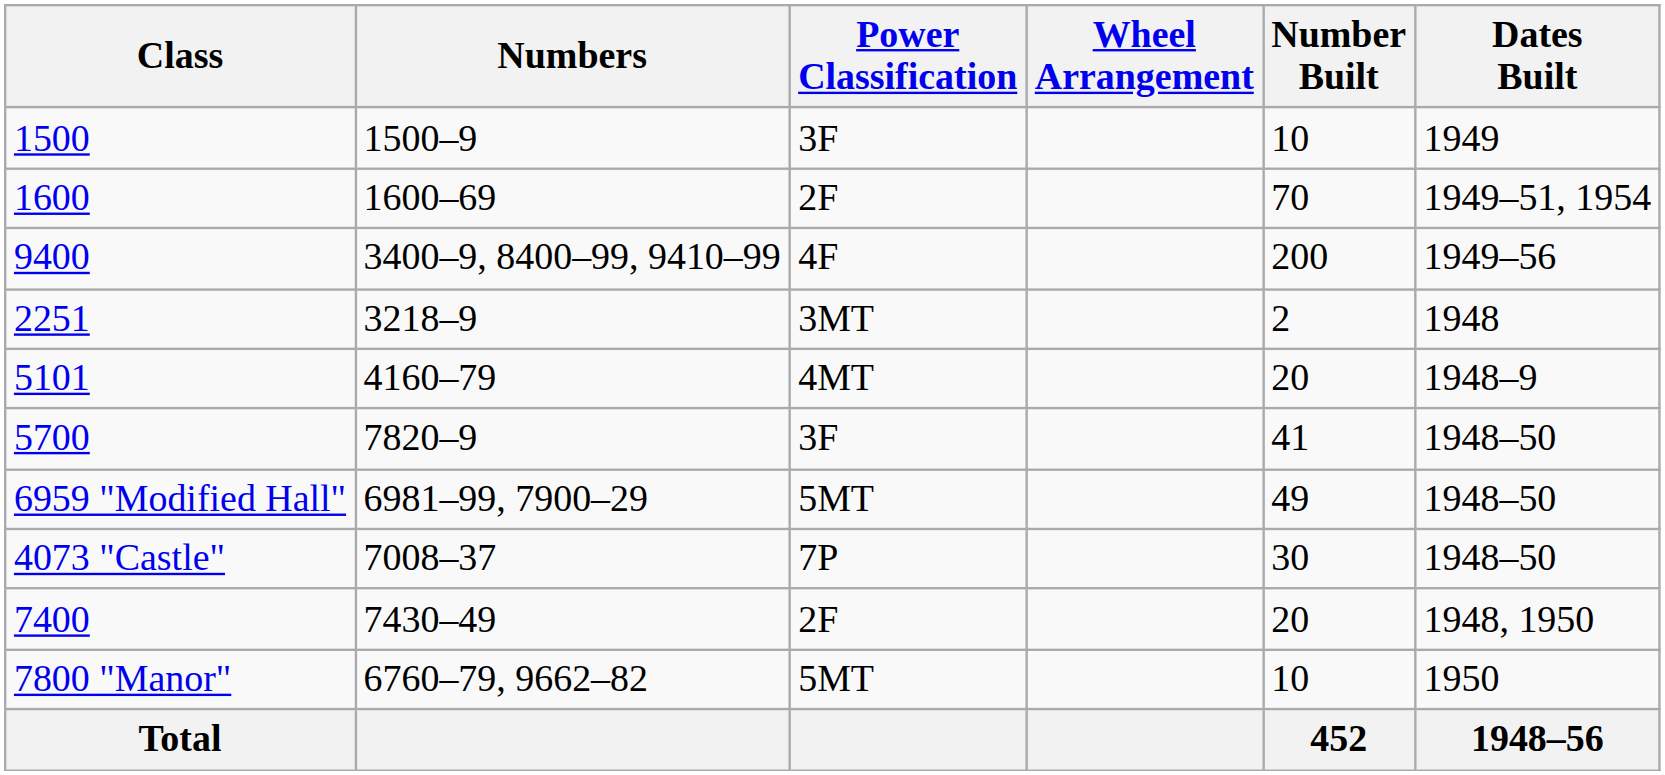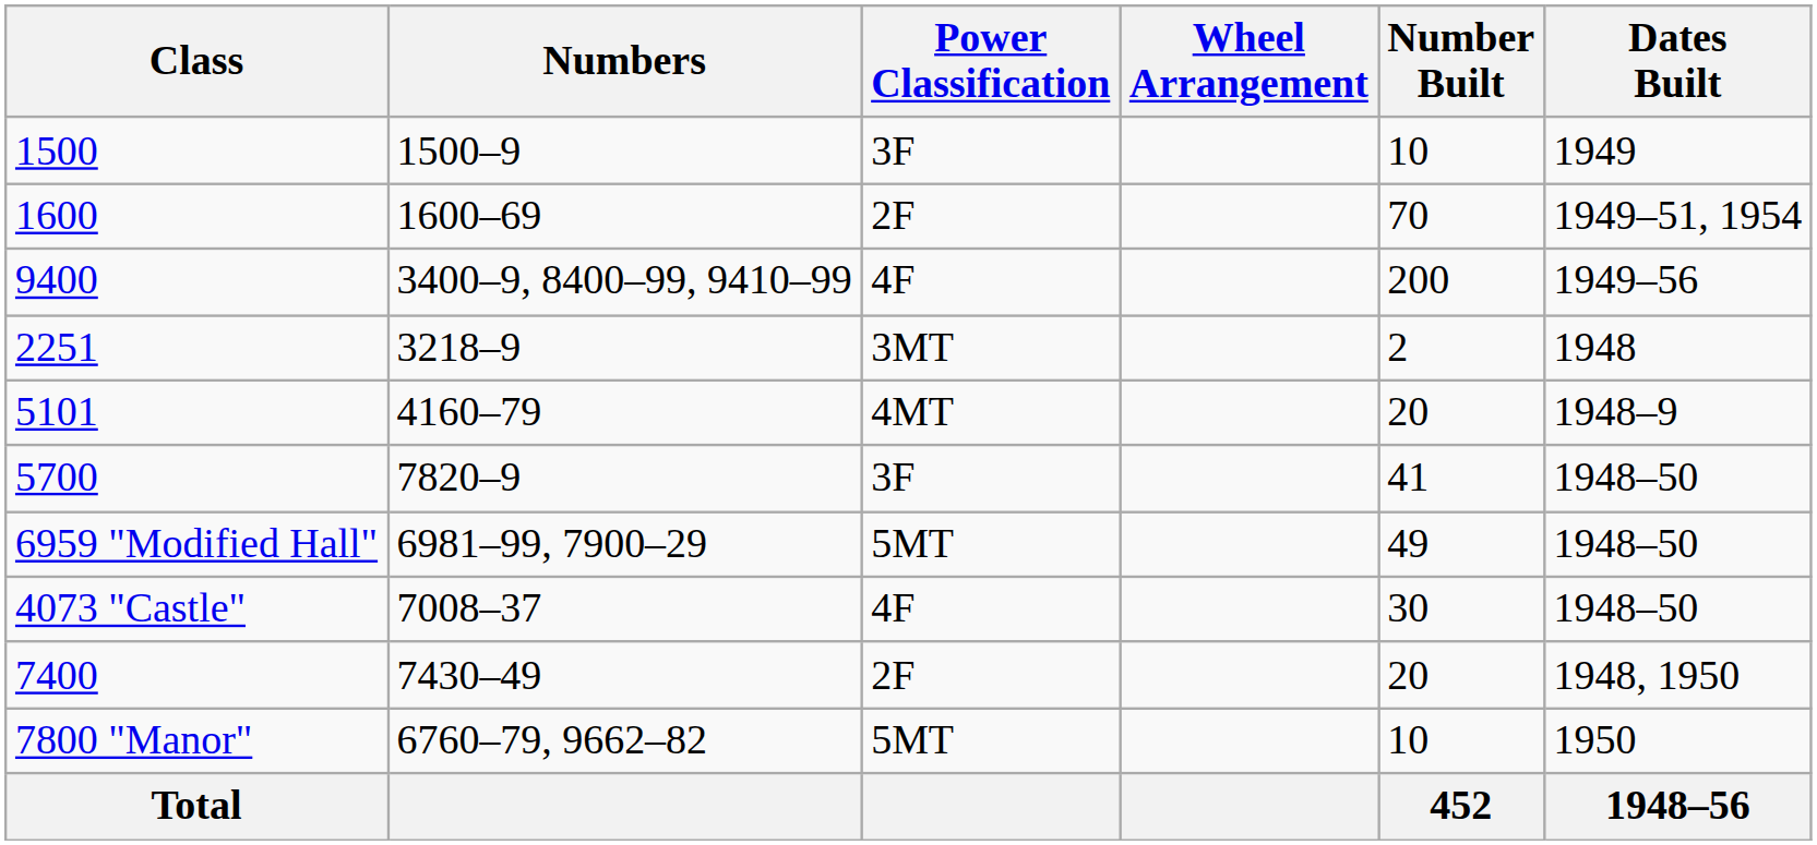 <table class="wikitable sortable">
 <tr>
 <th>Class</th>
 <th>Numbers</th>
 <th><a href='#'>Power<br>Classification</a></th>
 <th><a href='#'>Wheel<br>Arrangement</a></th>
 <th>Number<br>Built</th>
 <th>Dates<br>Built</th>
 </tr>
 <tr>
 <td><a href='#'>1500</a></td>
 <td>1500–9</td>
 <td>3F</td>
 <td></td>
 <td>10</td>
 <td>1949</td>
 </tr>
 <tr>
 <td><a href='#'>1600</a></td>
 <td>1600–69</td>
 <td>2F</td>
 <td></td>
 <td>70</td>
 <td>1949–51, 1954</td>
 </tr>
 <tr>
 <td><a href='#'>9400</a></td>
 <td>3400–9, 8400–99, 9410–99</td>
 <td>4F</td>
 <td></td>
 <td>200</td>
 <td>1949–56</td>
 </tr>
 <tr>
 <td><a href='#'>2251</a></td>
 <td>3218–9</td>
 <td>3MT</td>
 <td></td>
 <td>2</td>
 <td>1948</td>
 </tr>
 <tr>
 <td><a href='#'>5101</a></td>
 <td>4160–79</td>
 <td>4MT</td>
 <td></td>
 <td>20</td>
 <td>1948–9</td>
 </tr>
 <tr>
 <td><a href='#'>5700</a></td>
 <td>7820–9</td>
 <td>3F</td>
 <td></td>
 <td>41</td>
 <td>1948–50</td>
 </tr>
 <tr>
 <td><a href='#'>6959 "Modified Hall"</a></td>
 <td>6981–99, 7900–29</td>
 <td>5MT</td>
 <td></td>
 <td>49</td>
 <td>1948–50</td>
 </tr>
 <tr>
 <td><a href='#'>4073 "Castle"</a></td>
 <td>7008–37</td>
-<td>7P</td>
+<td>4F</td>
 <td></td>
 <td>30</td>
 <td>1948–50</td>
 </tr>
 <tr>
 <td><a href='#'>7400</a></td>
 <td>7430–49</td>
 <td>2F</td>
 <td></td>
 <td>20</td>
 <td>1948, 1950</td>
 </tr>
 <tr>
 <td><a href='#'>7800 "Manor"</a></td>
 <td>6760–79, 9662–82</td>
 <td>5MT</td>
 <td></td>
 <td>10</td>
 <td>1950</td>
 </tr>
 <tr class="sortbottom">
 <th>Total</th>
 <th></th>
 <th></th>
 <th></th>
 <th>452</th>
 <th>1948–56</th>
 </tr>
 </table>
